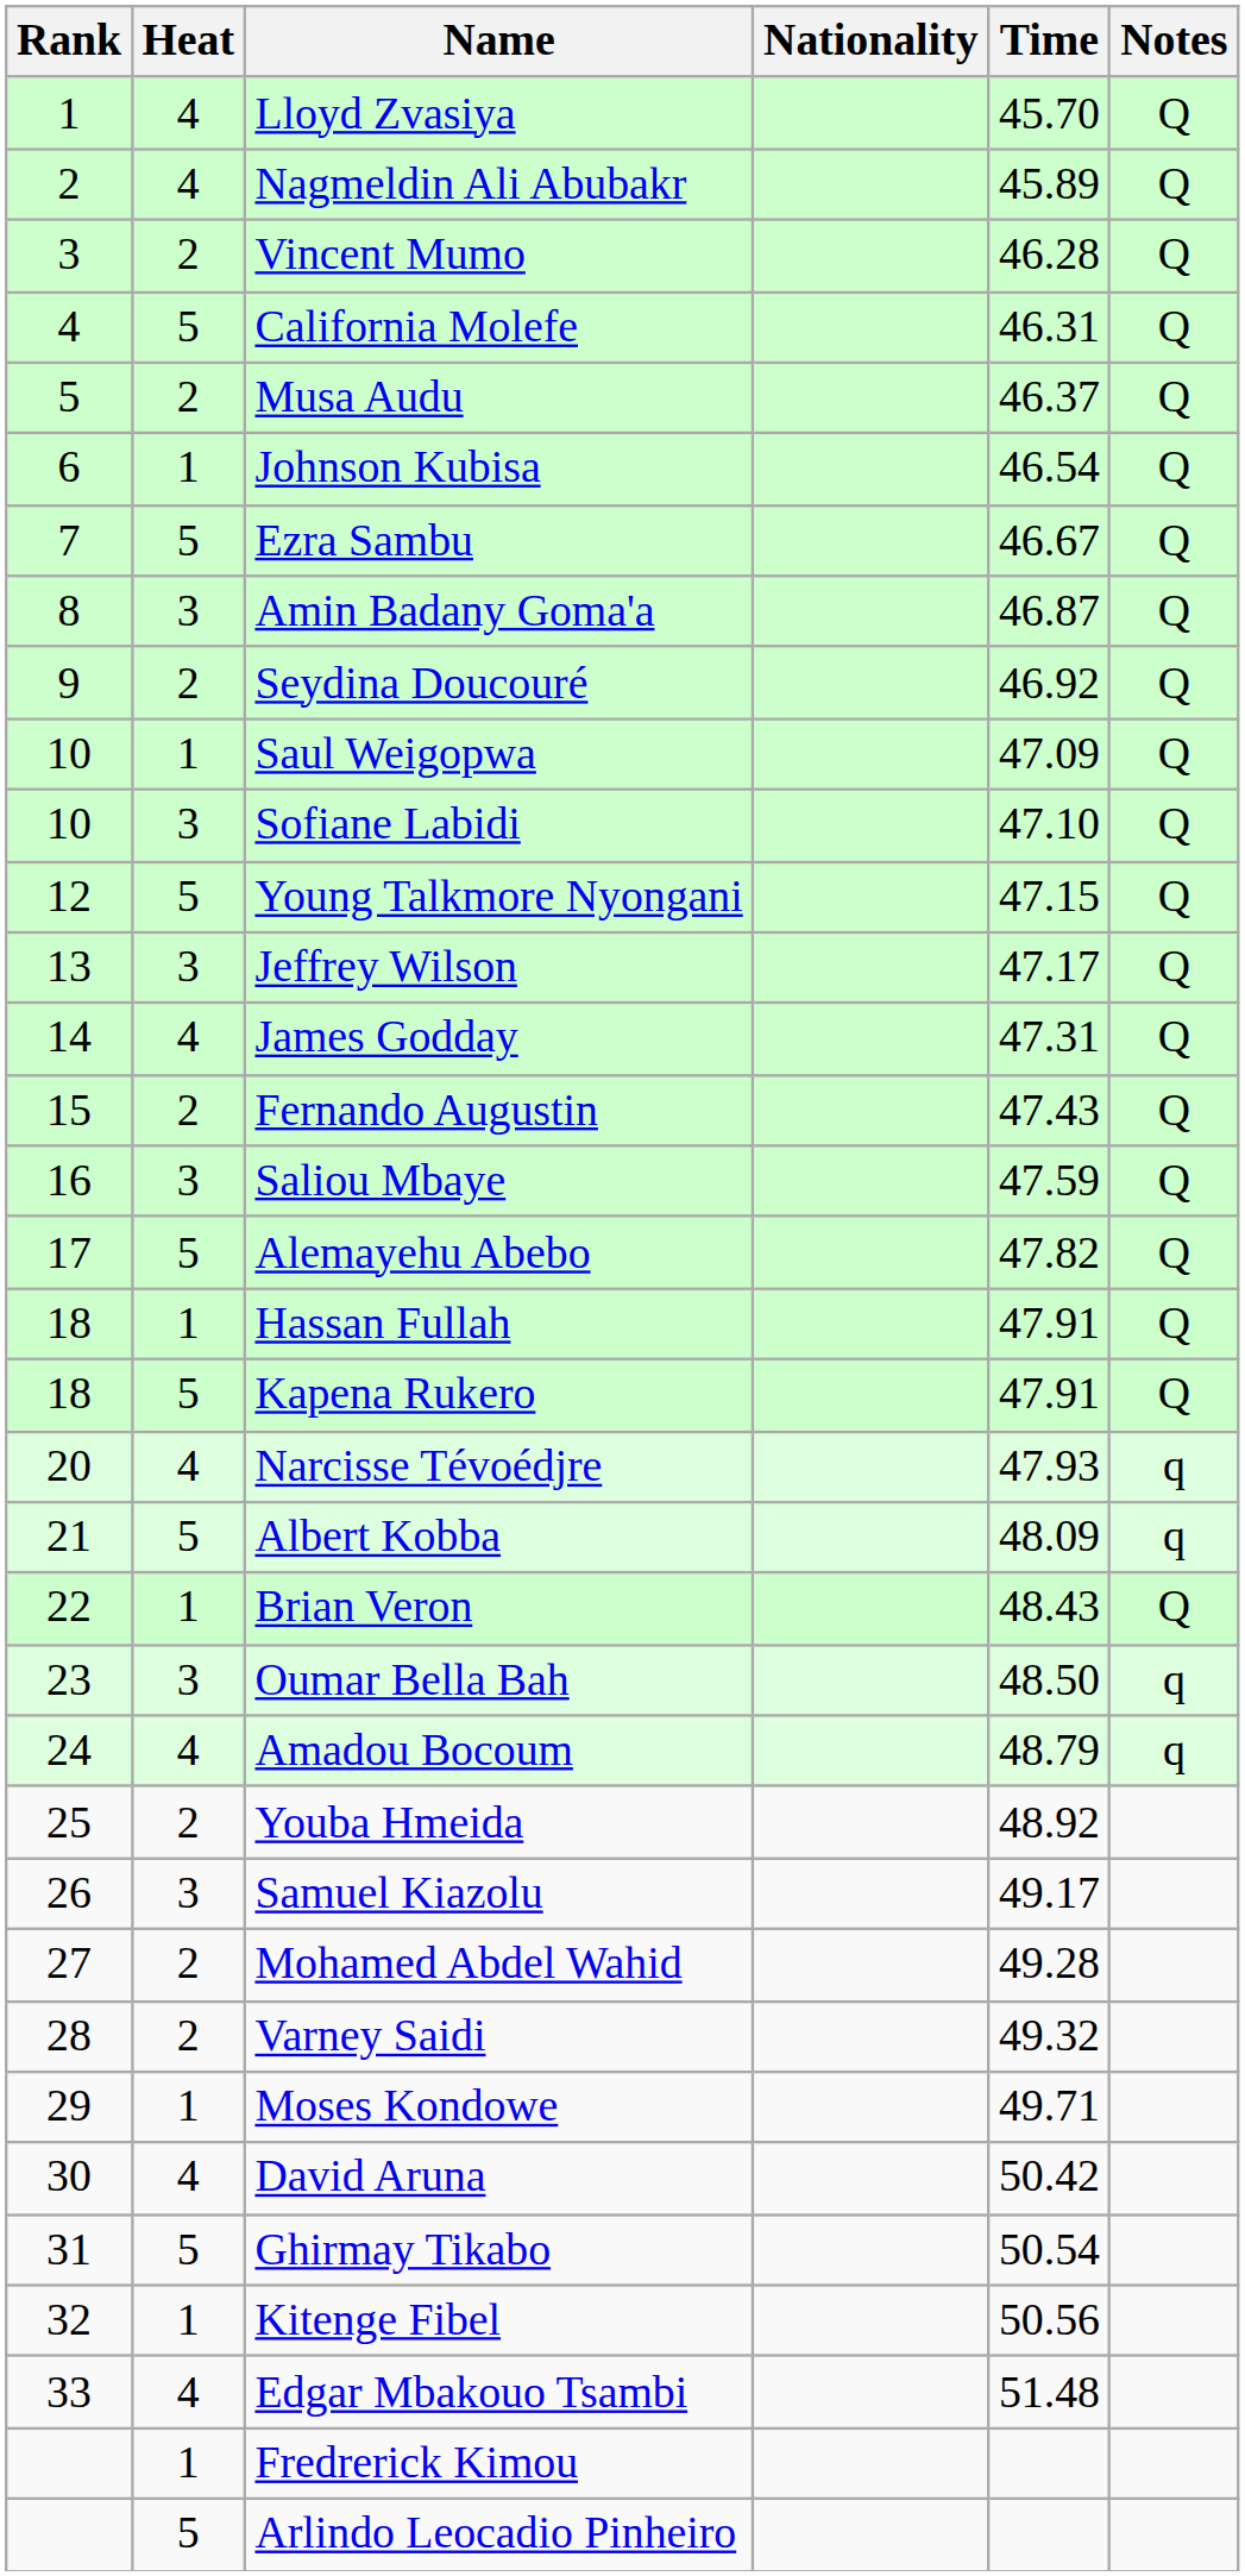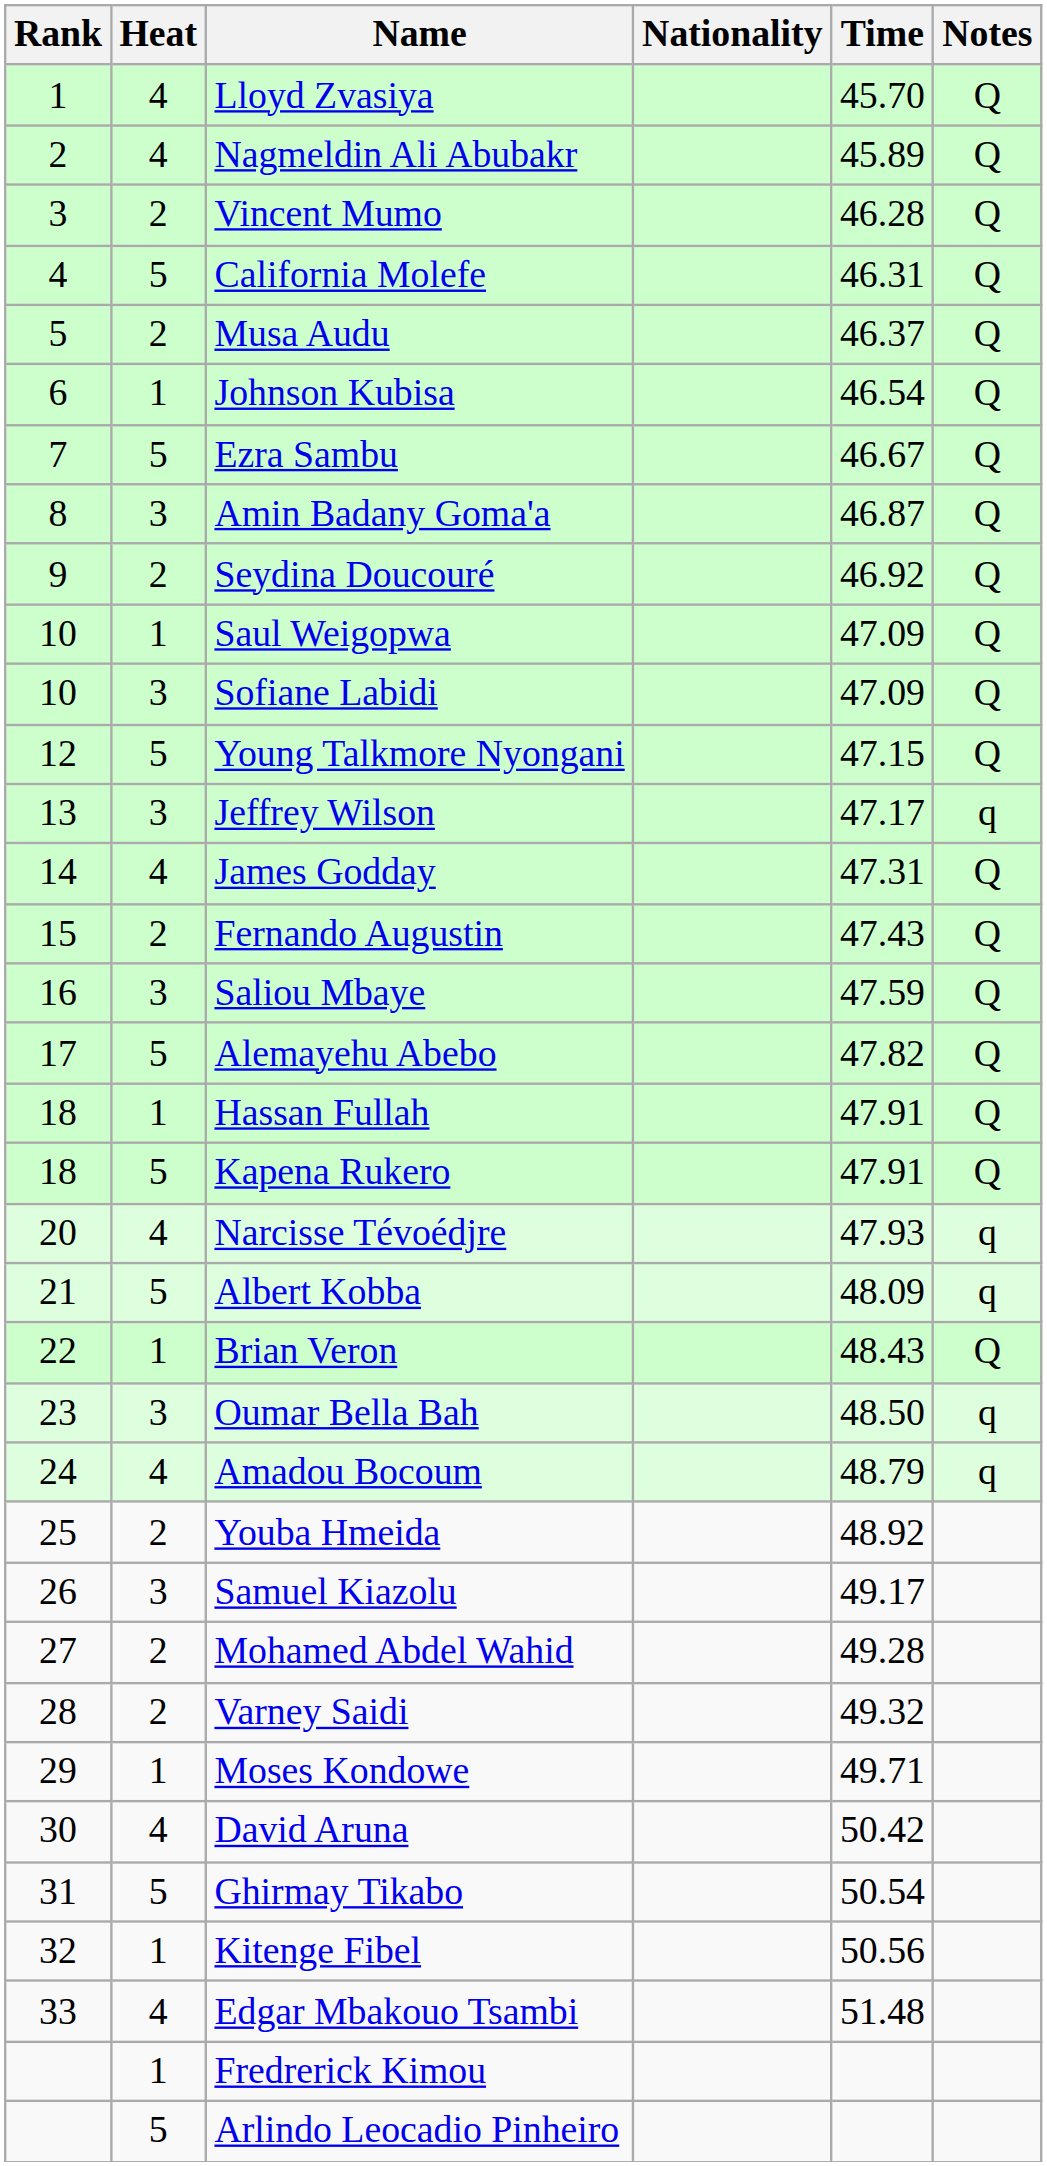 <table class="wikitable sortable" style="text-align:center">
 <tr>
 <th>Rank</th>
 <th>Heat</th>
 <th>Name</th>
 <th>Nationality</th>
 <th>Time</th>
 <th>Notes</th>
 </tr>
 <tr bgcolor=ccffcc>
 <td>1</td>
 <td>4</td>
 <td align=left><a href='#'>Lloyd Zvasiya</a></td>
 <td align=left></td>
 <td>45.70</td>
 <td>Q</td>
 </tr>
 <tr bgcolor=ccffcc>
 <td>2</td>
 <td>4</td>
 <td align=left><a href='#'>Nagmeldin Ali Abubakr</a></td>
 <td align=left></td>
 <td>45.89</td>
 <td>Q</td>
 </tr>
 <tr bgcolor=ccffcc>
 <td>3</td>
 <td>2</td>
 <td align=left><a href='#'>Vincent Mumo</a></td>
 <td align=left></td>
 <td>46.28</td>
 <td>Q</td>
 </tr>
 <tr bgcolor=ccffcc>
 <td>4</td>
 <td>5</td>
 <td align=left><a href='#'>California Molefe</a></td>
 <td align=left></td>
 <td>46.31</td>
 <td>Q</td>
 </tr>
 <tr bgcolor=ccffcc>
 <td>5</td>
 <td>2</td>
 <td align=left><a href='#'>Musa Audu</a></td>
 <td align=left></td>
 <td>46.37</td>
 <td>Q</td>
 </tr>
 <tr bgcolor=ccffcc>
 <td>6</td>
 <td>1</td>
 <td align=left><a href='#'>Johnson Kubisa</a></td>
 <td align=left></td>
 <td>46.54</td>
 <td>Q</td>
 </tr>
 <tr bgcolor=ccffcc>
 <td>7</td>
 <td>5</td>
 <td align=left><a href='#'>Ezra Sambu</a></td>
 <td align=left></td>
 <td>46.67</td>
 <td>Q</td>
 </tr>
 <tr bgcolor=ccffcc>
 <td>8</td>
 <td>3</td>
 <td align=left><a href='#'>Amin Badany Goma'a</a></td>
 <td align=left></td>
 <td>46.87</td>
 <td>Q</td>
 </tr>
 <tr bgcolor=ccffcc>
 <td>9</td>
 <td>2</td>
 <td align=left><a href='#'>Seydina Doucouré</a></td>
 <td align=left></td>
 <td>46.92</td>
 <td>Q</td>
 </tr>
 <tr bgcolor=ccffcc>
 <td>10</td>
 <td>1</td>
 <td align=left><a href='#'>Saul Weigopwa</a></td>
 <td align=left></td>
 <td>47.09</td>
 <td>Q</td>
 </tr>
 <tr bgcolor=ccffcc>
 <td>10</td>
 <td>3</td>
 <td align=left><a href='#'>Sofiane Labidi</a></td>
 <td align=left></td>
-<td>47.10</td>
+<td>47.09</td>
 <td>Q</td>
 </tr>
 <tr bgcolor=ccffcc>
 <td>12</td>
 <td>5</td>
 <td align=left><a href='#'>Young Talkmore Nyongani</a></td>
 <td align=left></td>
 <td>47.15</td>
 <td>Q</td>
 </tr>
 <tr bgcolor=ccffcc>
 <td>13</td>
 <td>3</td>
 <td align=left><a href='#'>Jeffrey Wilson</a></td>
 <td align=left></td>
 <td>47.17</td>
-<td>Q</td>
+<td>q</td>
 </tr>
 <tr bgcolor=ccffcc>
 <td>14</td>
 <td>4</td>
 <td align=left><a href='#'>James Godday</a></td>
 <td align=left></td>
 <td>47.31</td>
 <td>Q</td>
 </tr>
 <tr bgcolor=ccffcc>
 <td>15</td>
 <td>2</td>
 <td align=left><a href='#'>Fernando Augustin</a></td>
 <td align=left></td>
 <td>47.43</td>
 <td>Q</td>
 </tr>
 <tr bgcolor=ccffcc>
 <td>16</td>
 <td>3</td>
 <td align=left><a href='#'>Saliou Mbaye</a></td>
 <td align=left></td>
 <td>47.59</td>
 <td>Q</td>
 </tr>
 <tr bgcolor=ccffcc>
 <td>17</td>
 <td>5</td>
 <td align=left><a href='#'>Alemayehu Abebo</a></td>
 <td align=left></td>
 <td>47.82</td>
 <td>Q</td>
 </tr>
 <tr bgcolor=ccffcc>
 <td>18</td>
 <td>1</td>
 <td align=left><a href='#'>Hassan Fullah</a></td>
 <td align=left></td>
 <td>47.91</td>
 <td>Q</td>
 </tr>
 <tr bgcolor=ccffcc>
 <td>18</td>
 <td>5</td>
 <td align=left><a href='#'>Kapena Rukero</a></td>
 <td align=left></td>
 <td>47.91</td>
 <td>Q</td>
 </tr>
 <tr bgcolor=ddffdd>
 <td>20</td>
 <td>4</td>
 <td align=left><a href='#'>Narcisse Tévoédjre</a></td>
 <td align=left></td>
 <td>47.93</td>
 <td>q</td>
 </tr>
 <tr bgcolor=ddffdd>
 <td>21</td>
 <td>5</td>
 <td align=left><a href='#'>Albert Kobba</a></td>
 <td align=left></td>
 <td>48.09</td>
 <td>q</td>
 </tr>
 <tr bgcolor=ccffcc>
 <td>22</td>
 <td>1</td>
 <td align=left><a href='#'>Brian Veron</a></td>
 <td align=left></td>
 <td>48.43</td>
 <td>Q</td>
 </tr>
 <tr bgcolor=ddffdd>
 <td>23</td>
 <td>3</td>
 <td align=left><a href='#'>Oumar Bella Bah</a></td>
 <td align=left></td>
 <td>48.50</td>
 <td>q</td>
 </tr>
 <tr bgcolor=ddffdd>
 <td>24</td>
 <td>4</td>
 <td align=left><a href='#'>Amadou Bocoum</a></td>
 <td align=left></td>
 <td>48.79</td>
 <td>q</td>
 </tr>
 <tr>
 <td>25</td>
 <td>2</td>
 <td align=left><a href='#'>Youba Hmeida</a></td>
 <td align=left></td>
 <td>48.92</td>
 <td></td>
 </tr>
 <tr>
 <td>26</td>
 <td>3</td>
 <td align=left><a href='#'>Samuel Kiazolu</a></td>
 <td align=left></td>
 <td>49.17</td>
 <td></td>
 </tr>
 <tr>
 <td>27</td>
 <td>2</td>
 <td align=left><a href='#'>Mohamed Abdel Wahid</a></td>
 <td align=left></td>
 <td>49.28</td>
 <td></td>
 </tr>
 <tr>
 <td>28</td>
 <td>2</td>
 <td align=left><a href='#'>Varney Saidi</a></td>
 <td align=left></td>
 <td>49.32</td>
 <td></td>
 </tr>
 <tr>
 <td>29</td>
 <td>1</td>
 <td align=left><a href='#'>Moses Kondowe</a></td>
 <td align=left></td>
 <td>49.71</td>
 <td></td>
 </tr>
 <tr>
 <td>30</td>
 <td>4</td>
 <td align=left><a href='#'>David Aruna</a></td>
 <td align=left></td>
 <td>50.42</td>
 <td></td>
 </tr>
 <tr>
 <td>31</td>
 <td>5</td>
 <td align=left><a href='#'>Ghirmay Tikabo</a></td>
 <td align=left></td>
 <td>50.54</td>
 <td></td>
 </tr>
 <tr>
 <td>32</td>
 <td>1</td>
 <td align=left><a href='#'>Kitenge Fibel</a></td>
 <td align=left></td>
 <td>50.56</td>
 <td></td>
 </tr>
 <tr>
 <td>33</td>
 <td>4</td>
 <td align=left><a href='#'>Edgar Mbakouo Tsambi</a></td>
 <td align=left></td>
 <td>51.48</td>
 <td></td>
 </tr>
 <tr>
 <td></td>
 <td>1</td>
 <td align=left><a href='#'>Fredrerick Kimou</a></td>
 <td align=left></td>
 <td></td>
 <td></td>
 </tr>
 <tr>
 <td></td>
 <td>5</td>
 <td align=left><a href='#'>Arlindo Leocadio Pinheiro</a></td>
 <td align=left></td>
 <td></td>
 <td></td>
 </tr>
 </table>
